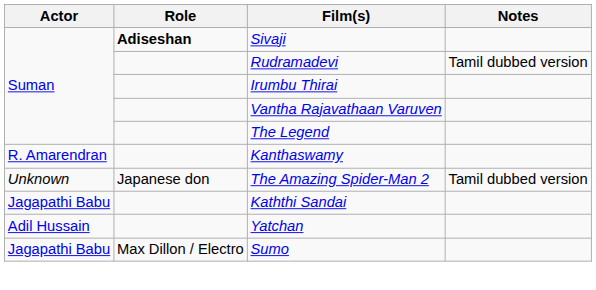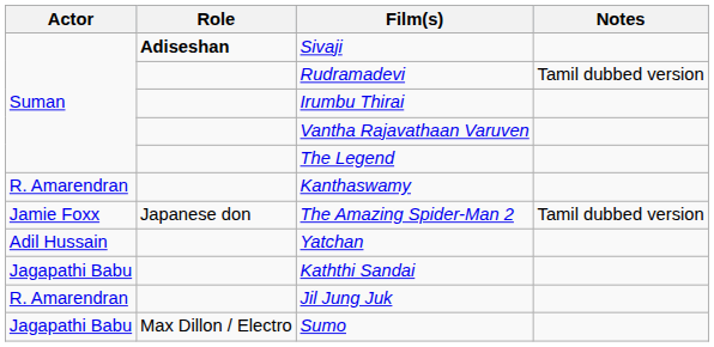 <table class="wikitable sortable" border="1">
 <tr style="background:#B0C4DE;">
 <th>Actor</th>
 <th>Role</th>
 <th>Film(s)</th>
 <th>Notes</th>
 </tr>
 <tr>
 <td rowspan="5"><a href='#'>Suman</a></td>
 <td><strong>Adiseshan</strong></td>
 <td><em><a href='#'>Sivaji</a></em></td>
 <td></td>
 </tr>
 <tr>
 <td></td>
 <td><em><a href='#'>Rudramadevi</a></em></td>
 <td>Tamil dubbed version</td>
 </tr>
 <tr>
 <td></td>
 <td><em><a href='#'>Irumbu Thirai</a></em></td>
 <td></td>
 </tr>
 <tr>
 <td></td>
 <td><em><a href='#'>Vantha Rajavathaan Varuven</a></em></td>
 <td></td>
 </tr>
 <tr>
 <td></td>
 <td><em><a href='#'>The Legend</a></em></td>
 <td></td>
 </tr>
 <tr>
 <td><a href='#'>R. Amarendran</a></td>
 <td></td>
 <td><em><a href='#'>Kanthaswamy</a></em></td>
 <td></td>
 </tr>
 <tr>
-<td><em>Unknown</em></td>
+<td><a href='#'>Jamie Foxx</a></td>
 <td>Japanese don</td>
 <td><em><a href='#'>The Amazing Spider-Man 2</a></em></td>
 <td>Tamil dubbed version</td>
-</tr>
-<tr>
-<td><a href='#'>Jagapathi Babu</a></td>
-<td></td>
-<td><em><a href='#'>Kaththi Sandai</a></em></td>
-<td></td>
 </tr>
 <tr>
 <td><a href='#'>Adil Hussain</a></td>
 <td></td>
 <td><em><a href='#'>Yatchan</a></em></td>
 <td></td>
 </tr>
 <tr>
 <td><a href='#'>Jagapathi Babu</a></td>
+<td></td>
+<td><em><a href='#'>Kaththi Sandai</a></em></td>
+<td></td>
+</tr>
+<tr>
+<td><a href='#'>R. Amarendran</a></td>
+<td></td>
+<td><em><a href='#'>Jil Jung Juk</a></em></td>
+<td></td>
+</tr>
+<tr>
+<td><a href='#'>Jagapathi Babu</a></td>
 <td>Max Dillon / Electro</td>
 <td><em><a href='#'>Sumo</a></em></td>
 <td></td>
 </tr>
 </table>
